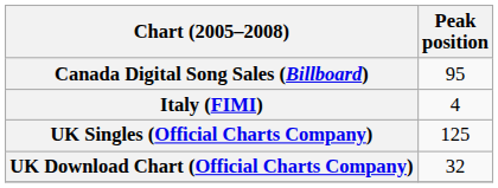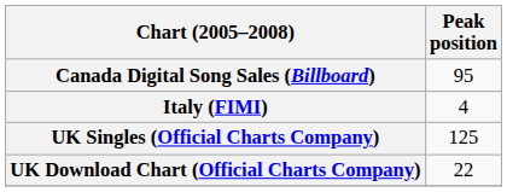 <table class="wikitable sortable plainrowheaders" style="text-align:center">
 <tr>
 <th scope="col">Chart (2005–2008)</th>
 <th scope="col">Peak<br> position</th>
 </tr>
 <tr>
 <th scope="row">Canada Digital Song Sales (<em><a href='#'>Billboard</a></em>)</th>
 <td>95</td>
 </tr>
 <tr>
 <th scope="row">Italy (<a href='#'>FIMI</a>)</th>
 <td>4</td>
 </tr>
 <tr>
 <th scope="row">UK Singles (<a href='#'>Official Charts Company</a>)</th>
 <td>125</td>
 </tr>
 <tr>
 <th scope="row">UK Download Chart (<a href='#'>Official Charts Company</a>)</th>
-<td>32</td>
+<td>22</td>
 </tr>
 <tr>
 </tr>
 </table>
